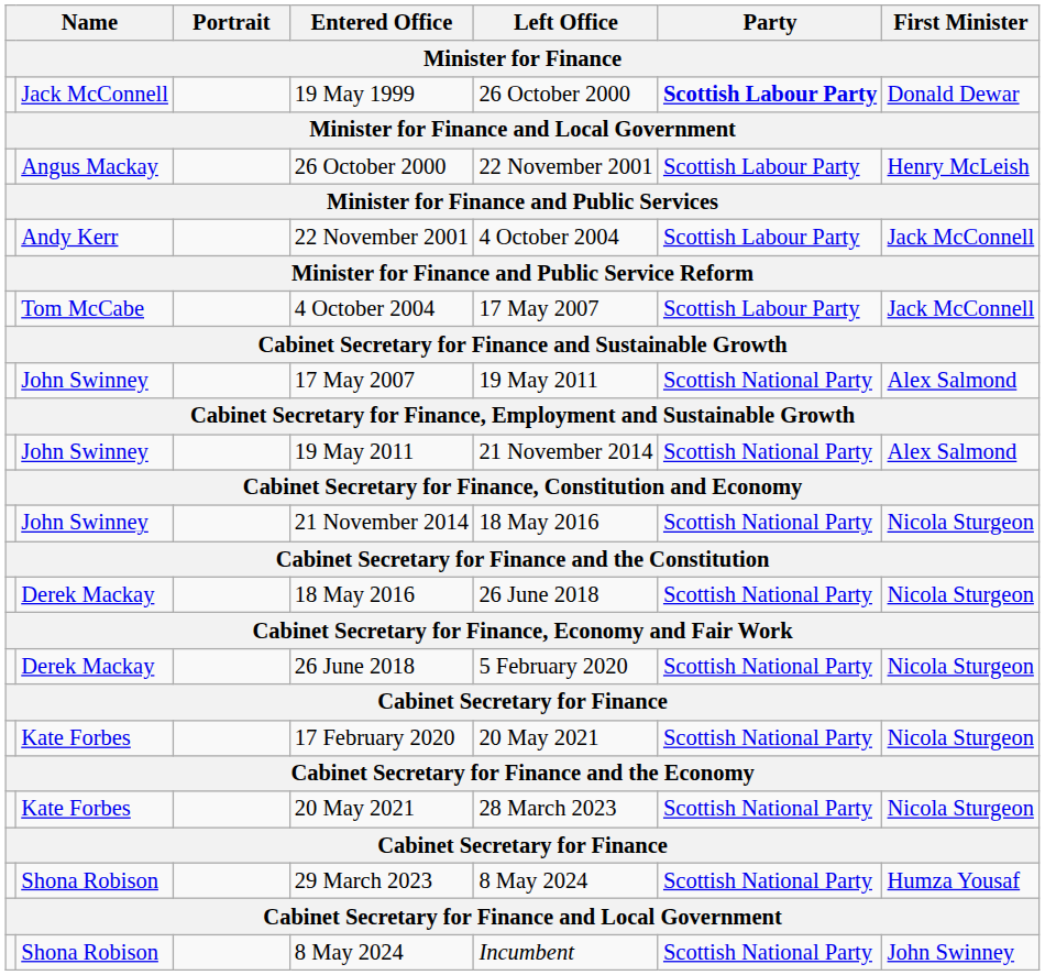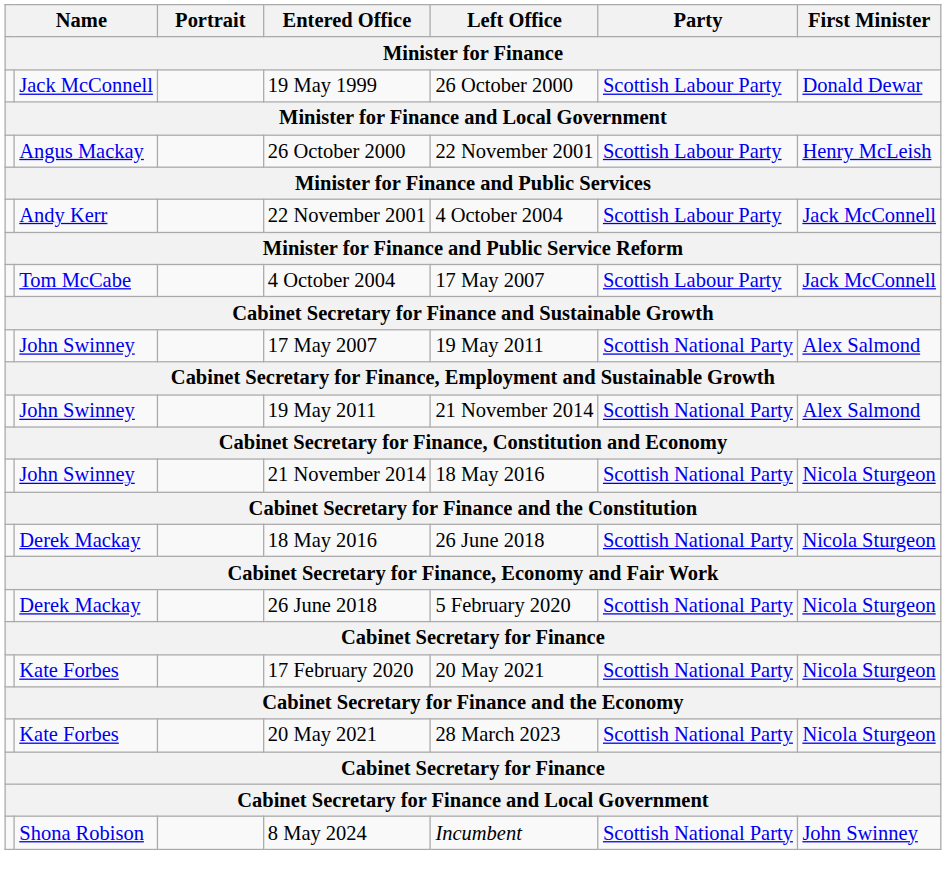 <table class="wikitable" style="margin: 0 0 0 1em; background: #f9f9f9; border: 1px #aaaaaa solid; border-collapse: collapse; ">
 <tr>
 <th colspan="2">Name</th>
 <th width="75">Portrait</th>
 <th>Entered Office</th>
 <th>Left Office</th>
 <th>Party</th>
 <th>First Minister</th>
 </tr>
 <tr>
 <th colspan="7"><strong>Minister for Finance</strong></th>
 </tr>
 <tr>
 <td></td>
 <td><a href='#'>Jack McConnell</a></td>
 <td></td>
 <td>19 May 1999</td>
 <td>26 October 2000</td>
-<td><strong><a href='#'>Scottish Labour Party</a></strong></td>
+<td><a href='#'>Scottish Labour Party</a></td>
 <td><a href='#'>Donald Dewar</a></td>
 </tr>
 <tr>
 <th colspan="7">Minister for Finance and Local Government</th>
 </tr>
 <tr>
 <td></td>
 <td><a href='#'>Angus Mackay</a></td>
 <td></td>
 <td>26 October 2000</td>
 <td>22 November 2001</td>
 <td><a href='#'>Scottish Labour Party</a></td>
 <td><a href='#'>Henry McLeish</a></td>
 </tr>
 <tr>
 <th colspan="7"><strong>Minister for Finance and Public Services</strong></th>
 </tr>
 <tr>
 <td></td>
 <td><a href='#'>Andy Kerr</a></td>
 <td></td>
 <td>22 November 2001</td>
 <td>4 October 2004</td>
 <td><a href='#'>Scottish Labour Party</a></td>
 <td><a href='#'>Jack McConnell</a></td>
 </tr>
 <tr>
 <th colspan="7"><strong>Minister for Finance and Public Service Reform</strong></th>
 </tr>
 <tr>
 <td></td>
 <td><a href='#'>Tom McCabe</a></td>
 <td></td>
 <td>4 October 2004</td>
 <td>17 May 2007</td>
 <td><a href='#'>Scottish Labour Party</a></td>
 <td><a href='#'>Jack McConnell</a></td>
 </tr>
 <tr>
 <th colspan="7"><strong>Cabinet Secretary for Finance and Sustainable Growth</strong></th>
 </tr>
 <tr>
 <td></td>
 <td><a href='#'>John Swinney</a></td>
 <td></td>
 <td>17 May 2007</td>
 <td>19 May 2011</td>
 <td><a href='#'>Scottish National Party</a></td>
 <td><a href='#'>Alex Salmond</a></td>
 </tr>
 <tr>
 <th colspan="7"><strong>Cabinet Secretary for Finance, Employment and Sustainable Growth</strong></th>
 </tr>
 <tr>
 <td></td>
 <td><a href='#'>John Swinney</a></td>
 <td></td>
 <td>19 May 2011</td>
 <td>21 November 2014</td>
 <td><a href='#'>Scottish National Party</a></td>
 <td><a href='#'>Alex Salmond</a></td>
 </tr>
 <tr>
 <th colspan="7"><strong>Cabinet Secretary for Finance, Constitution and Economy</strong></th>
 </tr>
 <tr>
 <td></td>
 <td><a href='#'>John Swinney</a></td>
 <td></td>
 <td>21 November 2014</td>
 <td>18 May 2016</td>
 <td><a href='#'>Scottish National Party</a></td>
 <td><a href='#'>Nicola Sturgeon</a></td>
 </tr>
 <tr>
 <th colspan="7"><strong>Cabinet Secretary for Finance and the Constitution</strong></th>
 </tr>
 <tr>
 <td></td>
 <td><a href='#'>Derek Mackay</a></td>
 <td></td>
 <td>18 May 2016</td>
 <td>26 June 2018</td>
 <td><a href='#'>Scottish National Party</a></td>
 <td><a href='#'>Nicola Sturgeon</a></td>
 </tr>
 <tr>
 <th colspan="7"><strong>Cabinet Secretary for Finance, Economy and Fair Work</strong></th>
 </tr>
 <tr>
 <td></td>
 <td><a href='#'>Derek Mackay</a></td>
 <td></td>
 <td>26 June 2018</td>
 <td>5 February 2020</td>
 <td><a href='#'>Scottish National Party</a></td>
 <td><a href='#'>Nicola Sturgeon</a></td>
 </tr>
 <tr>
 <th colspan="7"><strong>Cabinet Secretary for Finance</strong></th>
 </tr>
 <tr>
 <td></td>
 <td><a href='#'>Kate Forbes</a></td>
 <td></td>
 <td>17 February 2020</td>
 <td>20 May 2021</td>
 <td><a href='#'>Scottish National Party</a></td>
 <td><a href='#'>Nicola Sturgeon</a></td>
 </tr>
 <tr>
 <th colspan="7"><strong>Cabinet Secretary for Finance and the Economy</strong></th>
 </tr>
 <tr>
 <td></td>
 <td><a href='#'>Kate Forbes</a></td>
 <td></td>
 <td>20 May 2021</td>
 <td>28 March 2023</td>
 <td><a href='#'>Scottish National Party</a></td>
 <td><a href='#'>Nicola Sturgeon</a></td>
 </tr>
 <tr>
 <th colspan="7"><strong>Cabinet Secretary for Finance</strong></th>
 </tr>
 <tr>
-<td></td>
-<td><a href='#'>Shona Robison</a></td>
-<td></td>
-<td>29 March 2023</td>
-<td>8 May 2024</td>
-<td><a href='#'>Scottish National Party</a></td>
-<td><a href='#'>Humza Yousaf</a></td>
-</tr>
-<tr>
 <th colspan="7"><strong>Cabinet Secretary for Finance and Local Government</strong></th>
 </tr>
 <tr>
 <td></td>
 <td><a href='#'>Shona Robison</a></td>
 <td></td>
 <td>8 May 2024</td>
 <td><em>Incumbent</em></td>
 <td><a href='#'>Scottish National Party</a></td>
 <td><a href='#'>John Swinney</a></td>
 </tr>
 </table>
